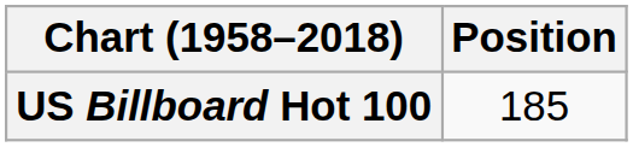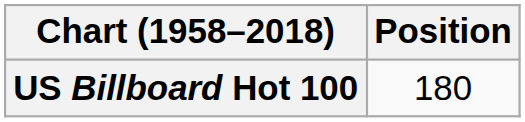 <table class="wikitable plainrowheaders">
 <tr>
 <th>Chart (1958–2018)</th>
 <th>Position</th>
 </tr>
 <tr>
 <th scope="row">US <em>Billboard</em> Hot 100</th>
-<td style="text-align:center;">185</td>
+<td style="text-align:center;">180</td>
 </tr>
 </table>
